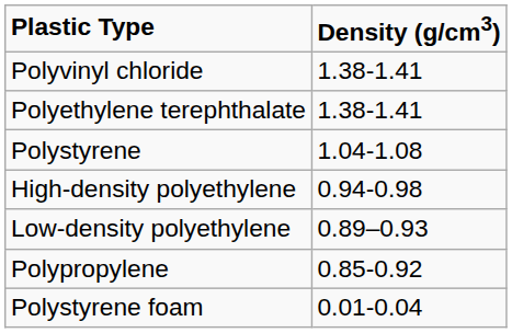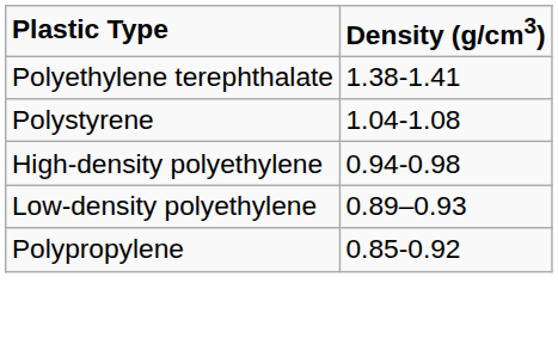 <table class="wikitable floatright">
 <tr>
 <td><strong>Plastic Type</strong></td>
 <td><strong>Density (g/cm<sup>3</sup>)</strong></td>
-</tr>
-<tr>
-<td>Polyvinyl chloride</td>
-<td>1.38-1.41</td>
 </tr>
 <tr>
 <td>Polyethylene terephthalate</td>
 <td>1.38-1.41</td>
 </tr>
 <tr>
 <td>Polystyrene</td>
 <td>1.04-1.08</td>
 </tr>
 <tr>
 <td>High-density polyethylene</td>
 <td>0.94-0.98</td>
 </tr>
 <tr>
 <td>Low-density polyethylene</td>
 <td>0.89–0.93</td>
 </tr>
 <tr>
 <td>Polypropylene</td>
 <td>0.85-0.92</td>
 </tr>
-<tr>
-<td>Polystyrene foam</td>
-<td>0.01-0.04</td>
-</tr>
 </table>
